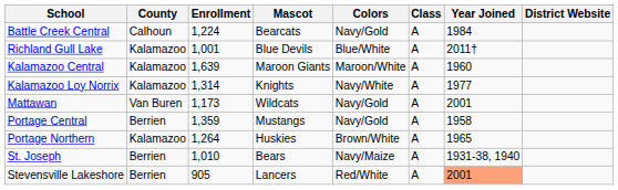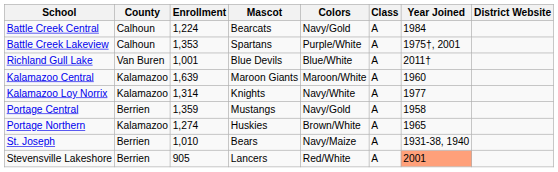 <table class="wikitable sortable" border="1">
 <tr>
 <th>School</th>
 <th>County</th>
 <th>Enrollment</th>
 <th>Mascot</th>
 <th>Colors</th>
 <th>Class</th>
 <th>Year Joined</th>
 <th>District Website</th>
 </tr>
 <tr>
 <td><a href='#'>Battle Creek Central</a></td>
 <td>Calhoun</td>
 <td>1,224</td>
 <td>Bearcats</td>
 <td>Navy/Gold</td>
 <td>A</td>
 <td>1984</td>
 <td></td>
 </tr>
 <tr>
+<td><a href='#'>Battle Creek Lakeview</a></td>
+<td>Calhoun</td>
+<td>1,353</td>
+<td>Spartans</td>
+<td>Purple/White</td>
+<td>A</td>
+<td>1975†, 2001</td>
+<td></td>
+</tr>
+<tr>
 <td><a href='#'>Richland Gull Lake</a></td>
-<td>Kalamazoo</td>
+<td>Van Buren</td>
 <td>1,001</td>
 <td>Blue Devils</td>
 <td>Blue/White</td>
 <td>A</td>
 <td>2011†</td>
 <td></td>
 </tr>
 <tr>
 <td><a href='#'>Kalamazoo Central</a></td>
 <td>Kalamazoo</td>
 <td>1,639</td>
 <td>Maroon Giants</td>
 <td>Maroon/White</td>
 <td>A</td>
 <td>1960</td>
 <td></td>
 </tr>
 <tr>
 <td><a href='#'>Kalamazoo Loy Norrix</a></td>
 <td>Kalamazoo</td>
 <td>1,314</td>
 <td>Knights</td>
 <td>Navy/White</td>
 <td>A</td>
 <td>1977</td>
 <td></td>
 </tr>
 <tr>
-<td><a href='#'>Mattawan</a></td>
-<td>Van Buren</td>
-<td>1,173</td>
-<td>Wildcats</td>
-<td>Navy/Gold</td>
-<td>A</td>
-<td>2001</td>
-<td></td>
-</tr>
-<tr>
 <td><a href='#'>Portage Central</a></td>
 <td>Berrien</td>
 <td>1,359</td>
 <td>Mustangs</td>
 <td>Navy/Gold</td>
 <td>A</td>
 <td>1958</td>
 <td></td>
 </tr>
 <tr>
 <td><a href='#'>Portage Northern</a></td>
 <td>Kalamazoo</td>
-<td>1,264</td>
+<td>1,274</td>
 <td>Huskies</td>
 <td>Brown/White</td>
 <td>A</td>
 <td>1965</td>
 <td></td>
 </tr>
 <tr>
 <td><a href='#'>St. Joseph</a></td>
 <td>Berrien</td>
 <td>1,010</td>
 <td>Bears</td>
 <td>Navy/Maize</td>
 <td>A</td>
 <td>1931-38, 1940</td>
 <td></td>
 </tr>
 <tr>
 <td>Stevensville Lakeshore</td>
 <td>Berrien</td>
 <td>905</td>
 <td>Lancers</td>
 <td>Red/White</td>
 <td>A</td>
 <td style="background: lightsalmon;">2001</td>
 <td></td>
 </tr>
 </table>
